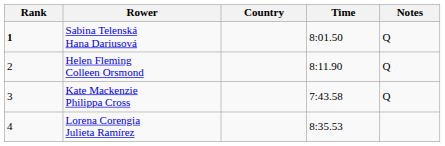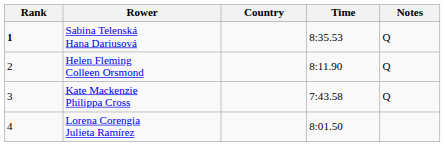 <table class="wikitable sortable" width=50%>
 <tr>
 <th>Rank</th>
 <th>Rower</th>
 <th>Country</th>
 <th>Time</th>
 <th>Notes</th>
 </tr>
 <tr>
 <td><strong>1</strong></td>
 <td><a href='#'>Sabina Telenská</a><br><a href='#'>Hana Dariusová</a></td>
 <td></td>
-<td>8:01.50</td>
+<td>8:35.53</td>
 <td>Q</td>
 </tr>
 <tr>
 <td>2</td>
 <td><a href='#'>Helen Fleming</a><br><a href='#'>Colleen Orsmond</a></td>
 <td></td>
 <td>8:11.90</td>
 <td>Q</td>
 </tr>
 <tr>
 <td>3</td>
 <td><a href='#'>Kate Mackenzie</a><br><a href='#'>Philippa Cross</a></td>
 <td></td>
 <td>7:43.58</td>
 <td>Q</td>
 </tr>
 <tr>
 <td>4</td>
 <td><a href='#'>Lorena Corengia</a><br><a href='#'>Julieta Ramírez</a></td>
 <td></td>
-<td>8:35.53</td>
+<td>8:01.50</td>
 <td></td>
 </tr>
 </table>
